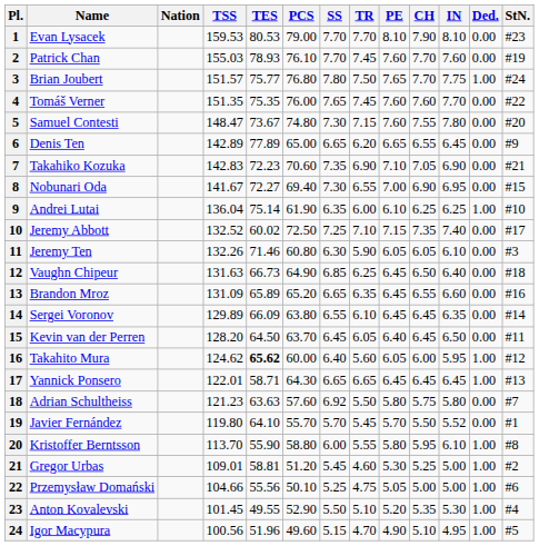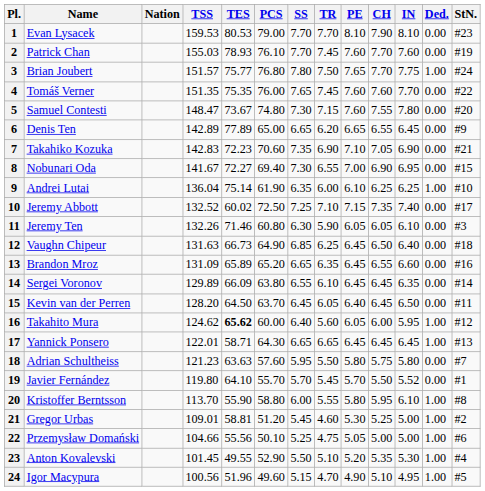 <table class="wikitable sortable">
 <tr>
 <th>Pl.</th>
 <th>Name</th>
 <th>Nation</th>
 <th><a href='#'>TSS</a></th>
 <th><a href='#'>TES</a></th>
 <th><a href='#'>PCS</a></th>
 <th><a href='#'>SS</a></th>
 <th><a href='#'>TR</a></th>
 <th><a href='#'>PE</a></th>
 <th><a href='#'>CH</a></th>
 <th><a href='#'>IN</a></th>
 <th><a href='#'>Ded.</a></th>
 <th>StN.</th>
 </tr>
 <tr>
 <th>1</th>
 <td><a href='#'>Evan Lysacek</a></td>
 <td></td>
 <td>159.53</td>
 <td>80.53</td>
 <td>79.00</td>
 <td>7.70</td>
 <td>7.70</td>
 <td>8.10</td>
 <td>7.90</td>
 <td>8.10</td>
 <td>0.00</td>
 <td>#23</td>
 </tr>
 <tr>
 <th>2</th>
 <td><a href='#'>Patrick Chan</a></td>
 <td></td>
 <td>155.03</td>
 <td>78.93</td>
 <td>76.10</td>
 <td>7.70</td>
 <td>7.45</td>
 <td>7.60</td>
 <td>7.70</td>
 <td>7.60</td>
 <td>0.00</td>
 <td>#19</td>
 </tr>
 <tr>
 <th>3</th>
 <td><a href='#'>Brian Joubert</a></td>
 <td></td>
 <td>151.57</td>
 <td>75.77</td>
 <td>76.80</td>
 <td>7.80</td>
 <td>7.50</td>
 <td>7.65</td>
 <td>7.70</td>
 <td>7.75</td>
 <td>1.00</td>
 <td>#24</td>
 </tr>
 <tr>
 <th>4</th>
 <td><a href='#'>Tomáš Verner</a></td>
 <td></td>
 <td>151.35</td>
 <td>75.35</td>
 <td>76.00</td>
 <td>7.65</td>
 <td>7.45</td>
 <td>7.60</td>
 <td>7.60</td>
 <td>7.70</td>
 <td>0.00</td>
 <td>#22</td>
 </tr>
 <tr>
 <th>5</th>
 <td><a href='#'>Samuel Contesti</a></td>
 <td></td>
 <td>148.47</td>
 <td>73.67</td>
 <td>74.80</td>
 <td>7.30</td>
 <td>7.15</td>
 <td>7.60</td>
 <td>7.55</td>
 <td>7.80</td>
 <td>0.00</td>
 <td>#20</td>
 </tr>
 <tr>
 <th>6</th>
 <td><a href='#'>Denis Ten</a></td>
 <td></td>
 <td>142.89</td>
 <td>77.89</td>
 <td>65.00</td>
 <td>6.65</td>
 <td>6.20</td>
 <td>6.65</td>
 <td>6.55</td>
 <td>6.45</td>
 <td>0.00</td>
 <td>#9</td>
 </tr>
 <tr>
 <th>7</th>
 <td><a href='#'>Takahiko Kozuka</a></td>
 <td></td>
 <td>142.83</td>
 <td>72.23</td>
 <td>70.60</td>
 <td>7.35</td>
 <td>6.90</td>
 <td>7.10</td>
 <td>7.05</td>
 <td>6.90</td>
 <td>0.00</td>
 <td>#21</td>
 </tr>
 <tr>
 <th>8</th>
 <td><a href='#'>Nobunari Oda</a></td>
 <td></td>
 <td>141.67</td>
 <td>72.27</td>
 <td>69.40</td>
 <td>7.30</td>
 <td>6.55</td>
 <td>7.00</td>
 <td>6.90</td>
 <td>6.95</td>
 <td>0.00</td>
 <td>#15</td>
 </tr>
 <tr>
 <th>9</th>
 <td><a href='#'>Andrei Lutai</a></td>
 <td></td>
 <td>136.04</td>
 <td>75.14</td>
 <td>61.90</td>
 <td>6.35</td>
 <td>6.00</td>
 <td>6.10</td>
 <td>6.25</td>
 <td>6.25</td>
 <td>1.00</td>
 <td>#10</td>
 </tr>
 <tr>
 <th>10</th>
 <td><a href='#'>Jeremy Abbott</a></td>
 <td></td>
 <td>132.52</td>
 <td>60.02</td>
 <td>72.50</td>
 <td>7.25</td>
 <td>7.10</td>
 <td>7.15</td>
 <td>7.35</td>
 <td>7.40</td>
 <td>0.00</td>
 <td>#17</td>
 </tr>
 <tr>
 <th>11</th>
 <td><a href='#'>Jeremy Ten</a></td>
 <td></td>
 <td>132.26</td>
 <td>71.46</td>
 <td>60.80</td>
 <td>6.30</td>
 <td>5.90</td>
 <td>6.05</td>
 <td>6.05</td>
 <td>6.10</td>
 <td>0.00</td>
 <td>#3</td>
 </tr>
 <tr>
 <th>12</th>
 <td><a href='#'>Vaughn Chipeur</a></td>
 <td></td>
 <td>131.63</td>
 <td>66.73</td>
 <td>64.90</td>
 <td>6.85</td>
 <td>6.25</td>
 <td>6.45</td>
 <td>6.50</td>
 <td>6.40</td>
 <td>0.00</td>
 <td>#18</td>
 </tr>
 <tr>
 <th>13</th>
 <td><a href='#'>Brandon Mroz</a></td>
 <td></td>
 <td>131.09</td>
 <td>65.89</td>
 <td>65.20</td>
 <td>6.65</td>
 <td>6.35</td>
 <td>6.45</td>
 <td>6.55</td>
 <td>6.60</td>
 <td>0.00</td>
 <td>#16</td>
 </tr>
 <tr>
 <th>14</th>
 <td><a href='#'>Sergei Voronov</a></td>
 <td></td>
 <td>129.89</td>
 <td>66.09</td>
 <td>63.80</td>
 <td>6.55</td>
 <td>6.10</td>
 <td>6.45</td>
 <td>6.45</td>
 <td>6.35</td>
 <td>0.00</td>
 <td>#14</td>
 </tr>
 <tr>
 <th>15</th>
 <td><a href='#'>Kevin van der Perren</a></td>
 <td></td>
 <td>128.20</td>
 <td>64.50</td>
 <td>63.70</td>
 <td>6.45</td>
 <td>6.05</td>
 <td>6.40</td>
 <td>6.45</td>
 <td>6.50</td>
 <td>0.00</td>
 <td>#11</td>
 </tr>
 <tr>
 <th>16</th>
 <td><a href='#'>Takahito Mura</a></td>
 <td></td>
 <td>124.62</td>
 <td><strong>65.62</strong></td>
 <td>60.00</td>
 <td>6.40</td>
 <td>5.60</td>
 <td>6.05</td>
 <td>6.00</td>
 <td>5.95</td>
 <td>1.00</td>
 <td>#12</td>
 </tr>
 <tr>
 <th>17</th>
 <td><a href='#'>Yannick Ponsero</a></td>
 <td></td>
 <td>122.01</td>
 <td>58.71</td>
 <td>64.30</td>
 <td>6.65</td>
 <td>6.65</td>
 <td>6.45</td>
 <td>6.45</td>
 <td>6.45</td>
 <td>1.00</td>
 <td>#13</td>
 </tr>
 <tr>
 <th>18</th>
 <td><a href='#'>Adrian Schultheiss</a></td>
 <td></td>
 <td>121.23</td>
 <td>63.63</td>
 <td>57.60</td>
-<td>6.92</td>
+<td>5.95</td>
 <td>5.50</td>
 <td>5.80</td>
 <td>5.75</td>
 <td>5.80</td>
 <td>0.00</td>
 <td>#7</td>
 </tr>
 <tr>
 <th>19</th>
 <td><a href='#'>Javier Fernández</a></td>
 <td></td>
 <td>119.80</td>
 <td>64.10</td>
 <td>55.70</td>
 <td>5.70</td>
 <td>5.45</td>
 <td>5.70</td>
 <td>5.50</td>
 <td>5.52</td>
 <td>0.00</td>
 <td>#1</td>
 </tr>
 <tr>
 <th>20</th>
 <td><a href='#'>Kristoffer Berntsson</a></td>
 <td></td>
 <td>113.70</td>
 <td>55.90</td>
 <td>58.80</td>
 <td>6.00</td>
 <td>5.55</td>
 <td>5.80</td>
 <td>5.95</td>
 <td>6.10</td>
 <td>1.00</td>
 <td>#8</td>
 </tr>
 <tr>
 <th>21</th>
 <td><a href='#'>Gregor Urbas</a></td>
 <td></td>
 <td>109.01</td>
 <td>58.81</td>
 <td>51.20</td>
 <td>5.45</td>
 <td>4.60</td>
 <td>5.30</td>
 <td>5.25</td>
 <td>5.00</td>
 <td>1.00</td>
 <td>#2</td>
 </tr>
 <tr>
 <th>22</th>
 <td><a href='#'>Przemysław Domański</a></td>
 <td></td>
 <td>104.66</td>
 <td>55.56</td>
 <td>50.10</td>
 <td>5.25</td>
 <td>4.75</td>
 <td>5.05</td>
 <td>5.00</td>
 <td>5.00</td>
 <td>1.00</td>
 <td>#6</td>
 </tr>
 <tr>
 <th>23</th>
 <td><a href='#'>Anton Kovalevski</a></td>
 <td></td>
 <td>101.45</td>
 <td>49.55</td>
 <td>52.90</td>
 <td>5.50</td>
 <td>5.10</td>
 <td>5.20</td>
 <td>5.35</td>
 <td>5.30</td>
 <td>1.00</td>
 <td>#4</td>
 </tr>
 <tr>
 <th>24</th>
 <td><a href='#'>Igor Macypura</a></td>
 <td></td>
 <td>100.56</td>
 <td>51.96</td>
 <td>49.60</td>
 <td>5.15</td>
 <td>4.70</td>
 <td>4.90</td>
 <td>5.10</td>
 <td>4.95</td>
 <td>1.00</td>
 <td>#5</td>
 </tr>
 </table>
